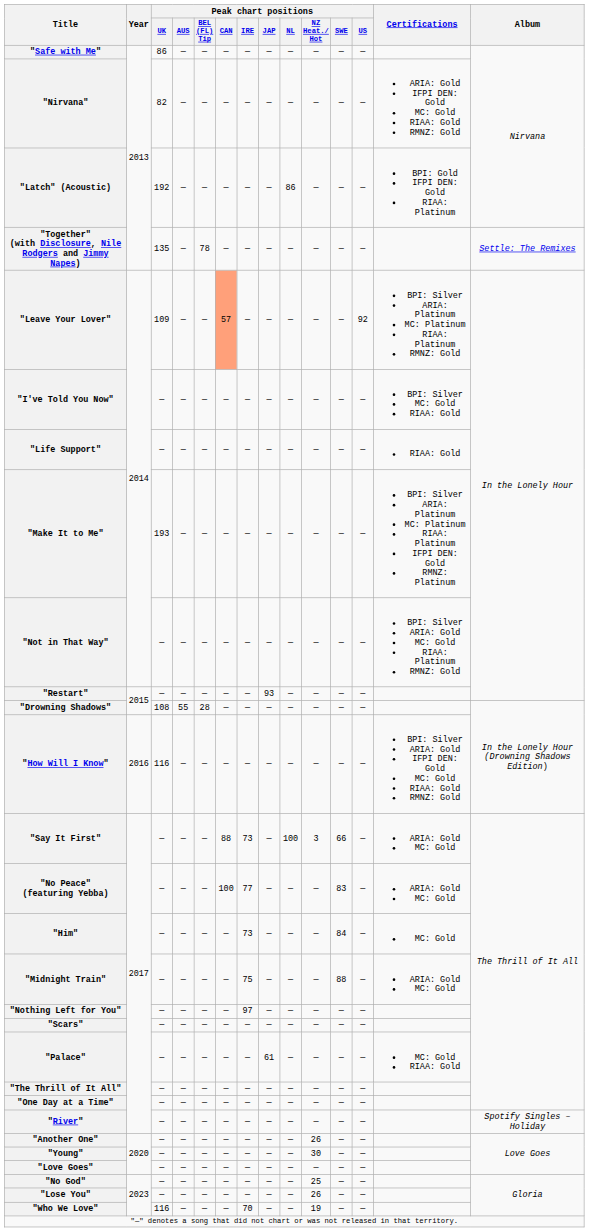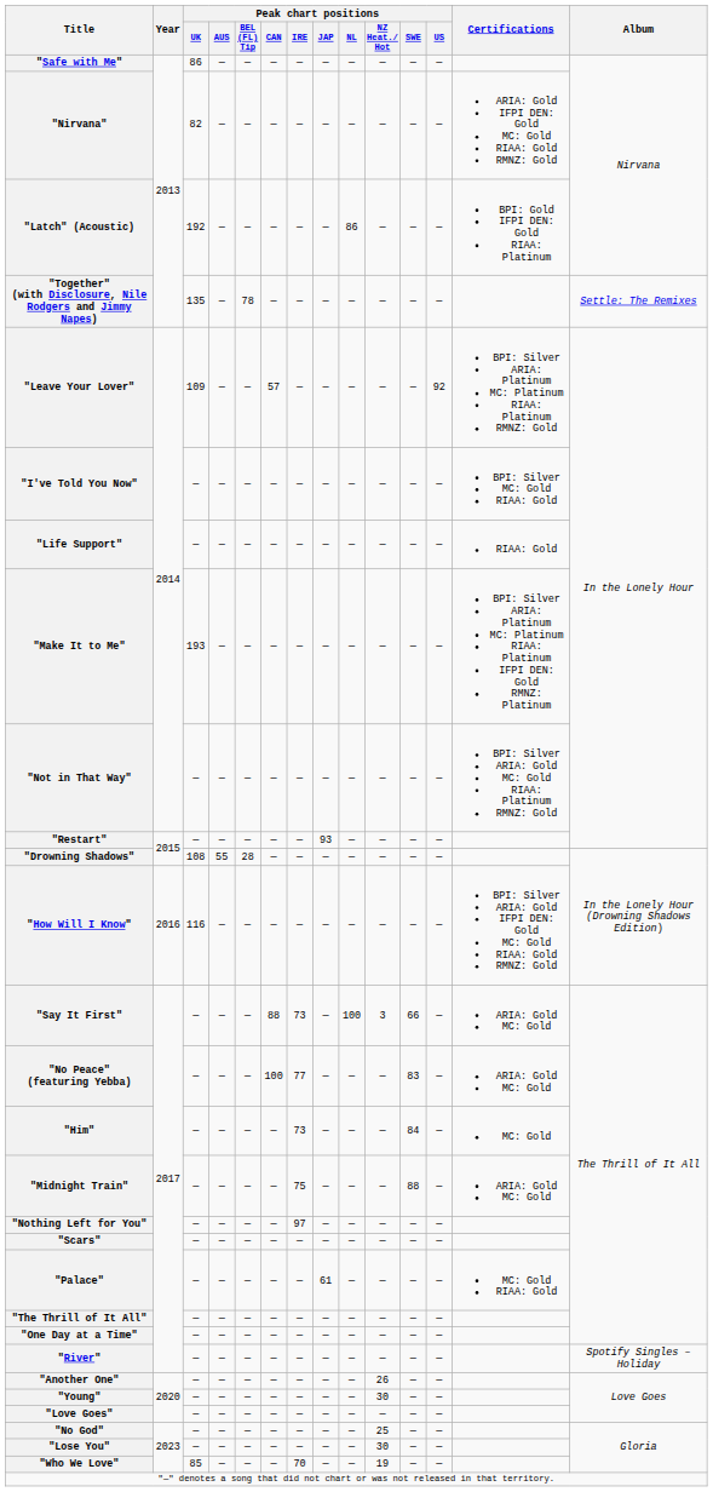 <table class="wikitable plainrowheaders" style="text-align:center;" border="1">
 <tr>
 <th scope="col" rowspan="2" style="width:14em;">Title</th>
 <th scope="col" rowspan="2" style="width:1em;">Year<br></th>
 <th scope="col" colspan="10">Peak chart positions</th>
 <th scope="col" rowspan="2" style="width:11em;"><a href='#'>Certifications</a></th>
 <th scope="col" rowspan="2" style="width:13em;">Album</th>
 </tr>
 <tr>
 <th scope="col" style="width:2.5em;font-size:85%;"><a href='#'>UK</a><br></th>
 <th scope="col" style="width:2.5em;font-size:85%;"><a href='#'>AUS</a><br></th>
 <th scope="col" style="width:2.5em;font-size:85%;"><a href='#'>BEL<br>(FL)<br>Tip</a><br></th>
 <th scope="col" style="width:2.5em;font-size:85%;"><a href='#'>CAN</a><br></th>
 <th scope="col" style="width:2.5em;font-size:85%;"><a href='#'>IRE</a><br></th>
 <th scope="col" style="width:2.5em;font-size:85%;"><a href='#'>JAP</a><br></th>
 <th scope="col" style="width:2.5em;font-size:85%;"><a href='#'>NL</a><br></th>
 <th scope="col" style="width:2.5em;font-size:85%;"><a href='#'>NZ<br>Heat./<br>Hot</a><br></th>
 <th scope="col" style="width:2.5em;font-size:85%;"><a href='#'>SWE</a><br></th>
 <th scope="col" style="width:2.5em;font-size:85%;"><a href='#'>US</a><br></th>
 </tr>
 <tr>
 <th scope="row">"<a href='#'>Safe with Me</a>"</th>
 <td rowspan="4">2013</td>
 <td>86</td>
 <td>—</td>
 <td>—</td>
 <td>—</td>
 <td>—</td>
 <td>—</td>
 <td>—</td>
 <td>—</td>
 <td>—</td>
 <td>—</td>
 <td></td>
 <td rowspan="3"><em>Nirvana</em></td>
 </tr>
 <tr>
 <th scope="row">"Nirvana"</th>
 <td>82</td>
 <td>—</td>
 <td>—</td>
 <td>—</td>
 <td>—</td>
 <td>—</td>
 <td>—</td>
 <td>—</td>
 <td>—</td>
 <td>—</td>
 <td><br><ul><li>ARIA: Gold</li><li>IFPI DEN: Gold</li><li>MC: Gold</li><li>RIAA: Gold</li><li>RMNZ: Gold</li></ul></td>
 </tr>
 <tr>
 <th scope="row">"Latch" <span>(Acoustic)</span></th>
 <td>192</td>
 <td>—</td>
 <td>—</td>
 <td>—</td>
 <td>—</td>
 <td>—</td>
 <td>86</td>
 <td>—</td>
 <td>—</td>
 <td>—</td>
 <td><br><ul><li>BPI: Gold</li><li>IFPI DEN: Gold</li><li>RIAA: Platinum</li></ul></td>
 </tr>
 <tr>
 <th scope="row">"Together"<br><span>(with <a href='#'>Disclosure</a>, <a href='#'>Nile Rodgers</a> and <a href='#'>Jimmy Napes</a>)</span></th>
 <td>135</td>
 <td>—</td>
 <td>78</td>
 <td>—</td>
 <td>—</td>
 <td>—</td>
 <td>—</td>
 <td>—</td>
 <td>—</td>
 <td>—</td>
 <td></td>
 <td><em><a href='#'>Settle: The Remixes</a></em></td>
 </tr>
 <tr>
 <th scope="row">"Leave Your Lover"</th>
 <td rowspan="5">2014</td>
 <td>109</td>
 <td>—</td>
 <td>—</td>
-<td style="background: lightsalmon;">57</td>
+<td>57</td>
 <td>—</td>
 <td>—</td>
 <td>—</td>
 <td>—</td>
 <td>—</td>
 <td>92</td>
 <td><br><ul><li>BPI: Silver</li><li>ARIA: Platinum</li><li>MC: Platinum</li><li>RIAA: Platinum</li><li>RMNZ: Gold</li></ul></td>
 <td rowspan="6"><em>In the Lonely Hour</em></td>
 </tr>
 <tr>
 <th scope="row">"I've Told You Now"</th>
 <td>—</td>
 <td>—</td>
 <td>—</td>
 <td>—</td>
 <td>—</td>
 <td>—</td>
 <td>—</td>
 <td>—</td>
 <td>—</td>
 <td>—</td>
 <td><br><ul><li>BPI: Silver</li><li>MC: Gold</li><li>RIAA: Gold</li></ul></td>
 </tr>
 <tr>
 <th scope="row">"Life Support"</th>
 <td>—</td>
 <td>—</td>
 <td>—</td>
 <td>—</td>
 <td>—</td>
 <td>—</td>
 <td>—</td>
 <td>—</td>
 <td>—</td>
 <td>—</td>
 <td><br><ul><li>RIAA: Gold</li></ul></td>
 </tr>
 <tr>
 <th scope="row">"Make It to Me"</th>
 <td>193</td>
 <td>—</td>
 <td>—</td>
 <td>—</td>
 <td>—</td>
 <td>—</td>
 <td>—</td>
 <td>—</td>
 <td>—</td>
 <td>—</td>
 <td><br><ul><li>BPI: Silver</li><li>ARIA: Platinum</li><li>MC: Platinum</li><li>RIAA: Platinum</li><li>IFPI DEN: Gold</li><li>RMNZ: Platinum</li></ul></td>
 </tr>
 <tr>
 <th scope="row">"Not in That Way"</th>
 <td>—</td>
 <td>—</td>
 <td>—</td>
 <td>—</td>
 <td>—</td>
 <td>—</td>
 <td>—</td>
 <td>—</td>
 <td>—</td>
 <td>—</td>
 <td><br><ul><li>BPI: Silver</li><li>ARIA: Gold</li><li>MC: Gold</li><li>RIAA: Platinum</li><li>RMNZ: Gold</li></ul></td>
 </tr>
 <tr>
 <th scope="row">"Restart"</th>
 <td rowspan="2">2015</td>
 <td>—</td>
 <td>—</td>
 <td>—</td>
 <td>—</td>
 <td>—</td>
 <td>93</td>
 <td>—</td>
 <td>—</td>
 <td>—</td>
 <td>—</td>
 <td></td>
 </tr>
 <tr>
 <th scope="row">"Drowning Shadows"</th>
 <td>108</td>
 <td>55</td>
 <td>28</td>
 <td>—</td>
 <td>—</td>
 <td>—</td>
 <td>—</td>
 <td>—</td>
 <td>—</td>
 <td>—</td>
 <td></td>
 <td rowspan="2"><em>In the Lonely Hour<br>(Drowning Shadows Edition</em>)</td>
 </tr>
 <tr>
 <th scope="row">"<a href='#'>How Will I Know</a>"</th>
 <td>2016</td>
 <td>116</td>
 <td>—</td>
 <td>—</td>
 <td>—</td>
 <td>—</td>
 <td>—</td>
 <td>—</td>
 <td>—</td>
 <td>—</td>
 <td>—</td>
 <td><br><ul><li>BPI: Silver</li><li>ARIA: Gold</li><li>IFPI DEN: Gold</li><li>MC: Gold</li><li>RIAA: Gold</li><li>RMNZ: Gold</li></ul></td>
 </tr>
 <tr>
 <th scope="row">"Say It First"</th>
 <td rowspan="10">2017</td>
 <td>—</td>
 <td>—</td>
 <td>—</td>
 <td>88</td>
 <td>73</td>
 <td>—</td>
 <td>100</td>
 <td>3</td>
 <td>66</td>
 <td>—</td>
 <td><br><ul><li>ARIA: Gold</li><li>MC: Gold</li></ul></td>
 <td rowspan="9"><em>The Thrill of It All</em></td>
 </tr>
 <tr>
 <th scope="row">"No Peace"<br><span>(featuring Yebba)</span></th>
 <td>—</td>
 <td>—</td>
 <td>—</td>
 <td>100</td>
 <td>77</td>
 <td>—</td>
 <td>—</td>
 <td>—</td>
 <td>83</td>
 <td>—</td>
 <td><br><ul><li>ARIA: Gold</li><li>MC: Gold</li></ul></td>
 </tr>
 <tr>
 <th scope="row">"Him"</th>
 <td>—</td>
 <td>—</td>
 <td>—</td>
 <td>—</td>
 <td>73</td>
 <td>—</td>
 <td>—</td>
 <td>—</td>
 <td>84</td>
 <td>—</td>
 <td><br><ul><li>MC: Gold</li></ul></td>
 </tr>
 <tr>
 <th scope="row">"Midnight Train"</th>
 <td>—</td>
 <td>—</td>
 <td>—</td>
 <td>—</td>
 <td>75</td>
 <td>—</td>
 <td>—</td>
 <td>—</td>
 <td>88</td>
 <td>—</td>
 <td><br><ul><li>ARIA: Gold</li><li>MC: Gold</li></ul></td>
 </tr>
 <tr>
 <th scope="row">"Nothing Left for You"</th>
 <td>—</td>
 <td>—</td>
 <td>—</td>
 <td>—</td>
 <td>97</td>
 <td>—</td>
 <td>—</td>
 <td>—</td>
 <td>—</td>
 <td>—</td>
 <td></td>
 </tr>
 <tr>
 <th scope="row">"Scars"</th>
 <td>—</td>
 <td>—</td>
 <td>—</td>
 <td>—</td>
 <td>—</td>
 <td>—</td>
 <td>—</td>
 <td>—</td>
 <td>—</td>
 <td>—</td>
 <td></td>
 </tr>
 <tr>
 <th scope="row">"Palace"</th>
 <td>—</td>
 <td>—</td>
 <td>—</td>
 <td>—</td>
 <td>—</td>
 <td>61</td>
 <td>—</td>
 <td>—</td>
 <td>—</td>
 <td>—</td>
 <td><br><ul><li>MC: Gold</li><li>RIAA: Gold</li></ul></td>
 </tr>
 <tr>
 <th scope="row">"The Thrill of It All"</th>
 <td>—</td>
 <td>—</td>
 <td>—</td>
 <td>—</td>
 <td>—</td>
 <td>—</td>
 <td>—</td>
 <td>—</td>
 <td>—</td>
 <td>—</td>
 <td></td>
 </tr>
 <tr>
 <th scope="row">"One Day at a Time"</th>
 <td>—</td>
 <td>—</td>
 <td>—</td>
 <td>—</td>
 <td>—</td>
 <td>—</td>
 <td>—</td>
 <td>—</td>
 <td>—</td>
 <td>—</td>
 <td></td>
 </tr>
 <tr>
 <th scope="row">"<a href='#'>River</a>"</th>
 <td>—</td>
 <td>—</td>
 <td>—</td>
 <td>—</td>
 <td>—</td>
 <td>—</td>
 <td>—</td>
 <td>—</td>
 <td>—</td>
 <td>—</td>
 <td></td>
 <td><em>Spotify Singles – Holiday</em></td>
 </tr>
 <tr>
 <th scope="row">"Another One"</th>
 <td rowspan="3">2020</td>
 <td>—</td>
 <td>—</td>
 <td>—</td>
 <td>—</td>
 <td>—</td>
 <td>—</td>
 <td>—</td>
 <td>26</td>
 <td>—</td>
 <td>—</td>
 <td></td>
 <td rowspan="3"><em>Love Goes</em></td>
 </tr>
 <tr>
 <th scope="row">"Young"</th>
 <td>—</td>
 <td>—</td>
 <td>—</td>
 <td>—</td>
 <td>—</td>
 <td>—</td>
 <td>—</td>
 <td>30</td>
 <td>—</td>
 <td>—</td>
 <td></td>
 </tr>
 <tr>
 <th scope="row">"Love Goes"<br></th>
 <td>—</td>
 <td>—</td>
 <td>—</td>
 <td>—</td>
 <td>—</td>
 <td>—</td>
 <td>—</td>
 <td>—</td>
 <td>—</td>
 <td>—</td>
 <td></td>
 </tr>
 <tr>
 <th scope="row">"No God"</th>
 <td rowspan="3">2023</td>
 <td>—</td>
 <td>—</td>
 <td>—</td>
 <td>—</td>
 <td>—</td>
 <td>—</td>
 <td>—</td>
 <td>25</td>
 <td>—</td>
 <td>—</td>
 <td></td>
 <td rowspan="3"><em>Gloria</em></td>
 </tr>
 <tr>
 <th scope="row">"Lose You"</th>
 <td>—</td>
 <td>—</td>
 <td>—</td>
 <td>—</td>
 <td>—</td>
 <td>—</td>
 <td>—</td>
-<td>26</td>
+<td>30</td>
 <td>—</td>
 <td>—</td>
 <td></td>
 </tr>
 <tr>
 <th scope="row">"Who We Love"<br></th>
-<td>116</td>
+<td>85</td>
 <td>—</td>
 <td>—</td>
 <td>—</td>
 <td>70</td>
 <td>—</td>
 <td>—</td>
 <td>19</td>
 <td>—</td>
 <td>—</td>
 <td></td>
 </tr>
 <tr>
 <td colspan="14" style="font-size:85%">"—" denotes a song that did not chart or was not released in that territory.</td>
 </tr>
 </table>
